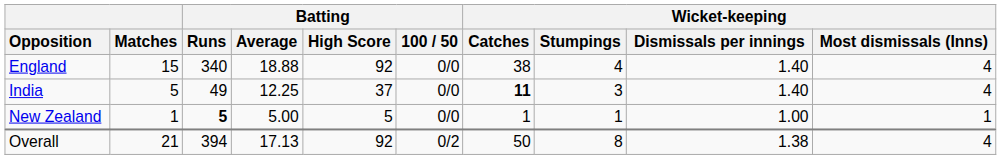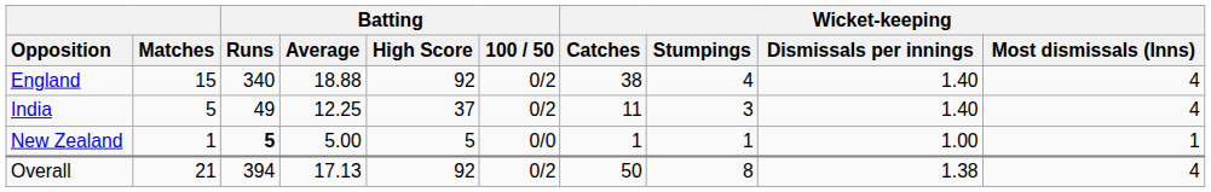 <table class="wikitable" style="margin: 1em auto 1em auto" width="80%">
 <tr>
 <th colspan=2> </th>
 <th colspan=4>Batting</th>
 <th colspan=4>Wicket-keeping</th>
 </tr>
 <tr>
 <th style="text-align:left;">Opposition</th>
 <th>Matches</th>
 <th>Runs</th>
 <th>Average</th>
 <th>High Score</th>
 <th>100 / 50</th>
 <th>Catches</th>
 <th>Stumpings</th>
 <th>Dismissals per innings</th>
 <th>Most dismissals (Inns)</th>
 </tr>
 <tr style="text-align:right;">
 <td style="text-align:left;"><a href='#'>England</a></td>
 <td>15</td>
 <td>340</td>
 <td>18.88</td>
 <td>92</td>
-<td>0/0</td>
+<td>0/2</td>
 <td>38</td>
 <td>4</td>
 <td>1.40</td>
 <td>4</td>
 </tr>
 <tr style="text-align:right;">
 <td style="text-align:left;"><a href='#'>India</a></td>
 <td>5</td>
 <td>49</td>
 <td>12.25</td>
 <td>37</td>
-<td>0/0</td>
-<td><strong>11</strong></td>
+<td>0/2</td>
+<td>11</td>
 <td>3</td>
 <td>1.40</td>
 <td>4</td>
 </tr>
 <tr style="text-align:right;">
 <td style="text-align:left;"><a href='#'>New Zealand</a></td>
 <td>1</td>
 <td><strong>5</strong></td>
 <td>5.00</td>
 <td>5</td>
 <td>0/0</td>
 <td>1</td>
 <td>1</td>
 <td>1.00</td>
 <td>1</td>
 </tr>
 <tr style="text-align:right; border-top:solid 2px grey;">
 <td style="text-align:left;">Overall</td>
 <td>21</td>
 <td>394</td>
 <td>17.13</td>
 <td>92</td>
 <td>0/2</td>
 <td>50</td>
 <td>8</td>
 <td>1.38</td>
 <td>4</td>
 </tr>
 </table>
